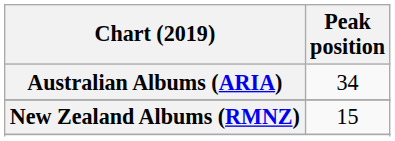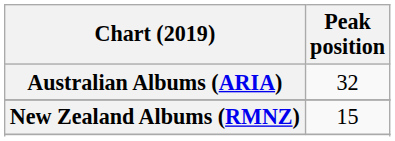 <table class="wikitable sortable plainrowheaders" style="text-align:center">
 <tr>
 <th scope="col">Chart (2019)</th>
 <th scope="col">Peak<br> position</th>
 </tr>
 <tr>
 <th scope="row">Australian Albums (<a href='#'>ARIA</a>)</th>
-<td>34</td>
+<td>32</td>
 </tr>
 <tr>
 </tr>
 <tr>
 <th scope="row">New Zealand Albums (<a href='#'>RMNZ</a>)</th>
 <td>15</td>
 </tr>
 <tr>
 </tr>
 <tr>
 </tr>
 <tr>
 </tr>
 </table>
